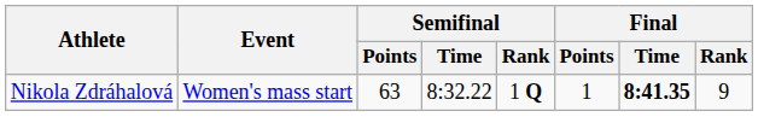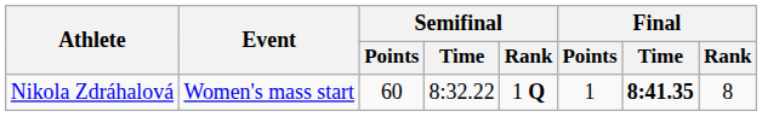 <table class="wikitable" style="font-size:90%">
 <tr>
 <th rowspan=2>Athlete</th>
 <th rowspan=2>Event</th>
 <th colspan="3">Semifinal</th>
 <th colspan="3">Final</th>
 </tr>
 <tr style="font-size:95%">
 <th>Points</th>
 <th>Time</th>
 <th>Rank</th>
 <th>Points</th>
 <th>Time</th>
 <th>Rank</th>
 </tr>
 <tr align=center>
 <td align=left><a href='#'>Nikola Zdráhalová</a></td>
 <td align=left><a href='#'>Women's mass start</a></td>
-<td>63</td>
+<td>60</td>
 <td>8:32.22</td>
 <td>1 <strong>Q</strong></td>
 <td>1</td>
 <td><strong>8:41.35</strong></td>
-<td>9</td>
+<td>8</td>
 </tr>
 </table>
